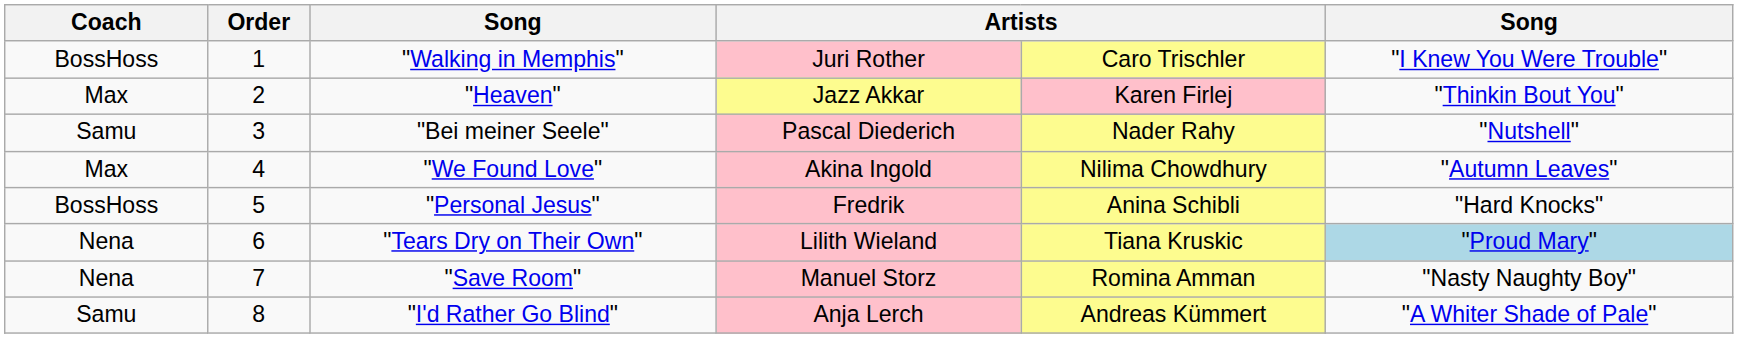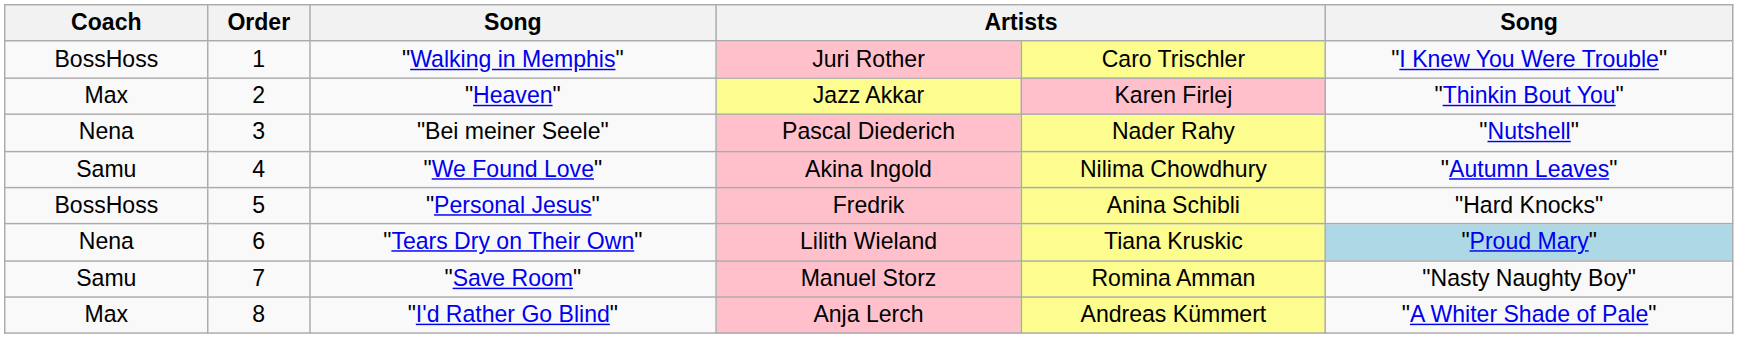 <table class="wikitable" style="text-align: center; width:95%;">
 <tr>
 <th width="10%">Coach</th>
 <th width="05%">Order</th>
 <th width="20%">Song</th>
 <th colspan=2 width="30%">Artists</th>
 <th width="20%">Song</th>
 </tr>
 <tr>
 <td>BossHoss</td>
 <td>1</td>
 <td>"<a href='#'>Walking in Memphis</a>"</td>
 <td width="15%" style="background:pink;">Juri Rother</td>
 <td width="15%" style="background:#fdfc8f;">Caro Trischler</td>
 <td>"<a href='#'>I Knew You Were Trouble</a>"</td>
 </tr>
 <tr>
 <td>Max</td>
 <td>2</td>
 <td>"<a href='#'>Heaven</a>"</td>
 <td width="15%" style="background:#fdfc8f;">Jazz Akkar</td>
 <td width="15%" style="background:pink;">Karen Firlej</td>
 <td>"<a href='#'>Thinkin Bout You</a>"</td>
 </tr>
 <tr>
-<td>Samu</td>
+<td>Nena</td>
 <td>3</td>
 <td>"Bei meiner Seele"</td>
 <td width="15%" style="background:pink;">Pascal Diederich</td>
 <td width="15%" style="background:#fdfc8f;">Nader Rahy</td>
 <td>"<a href='#'>Nutshell</a>"</td>
 </tr>
 <tr>
-<td>Max</td>
+<td>Samu</td>
 <td>4</td>
 <td>"<a href='#'>We Found Love</a>"</td>
 <td width="15%" style="background:pink;">Akina Ingold</td>
 <td width="15%" style="background:#fdfc8f;">Nilima Chowdhury</td>
 <td>"<a href='#'>Autumn Leaves</a>"</td>
 </tr>
 <tr>
 <td>BossHoss</td>
 <td>5</td>
 <td>"<a href='#'>Personal Jesus</a>"</td>
 <td width="15%" style="background:pink;">Fredrik</td>
 <td width="15%" style="background:#fdfc8f;">Anina Schibli</td>
 <td>"Hard Knocks"</td>
 </tr>
 <tr>
 <td>Nena</td>
 <td>6</td>
 <td>"<a href='#'>Tears Dry on Their Own</a>"</td>
 <td width="15%" style="background:pink;">Lilith Wieland</td>
 <td width="15%" style="background:#fdfc8f;">Tiana Kruskic</td>
 <td style="background: lightblue;">"<a href='#'>Proud Mary</a>"</td>
 </tr>
 <tr>
-<td>Nena</td>
+<td>Samu</td>
 <td>7</td>
 <td>"<a href='#'>Save Room</a>"</td>
 <td width="15%" style="background:pink;">Manuel Storz</td>
 <td width="15%" style="background:#fdfc8f;">Romina Amman</td>
 <td>"Nasty Naughty Boy"</td>
 </tr>
 <tr>
-<td>Samu</td>
+<td>Max</td>
 <td>8</td>
 <td>"<a href='#'>I'd Rather Go Blind</a>"</td>
 <td width="15%" style="background:pink;">Anja Lerch</td>
 <td width="15%" style="background:#fdfc8f;">Andreas Kümmert</td>
 <td>"<a href='#'>A Whiter Shade of Pale</a>"</td>
 </tr>
 </table>
